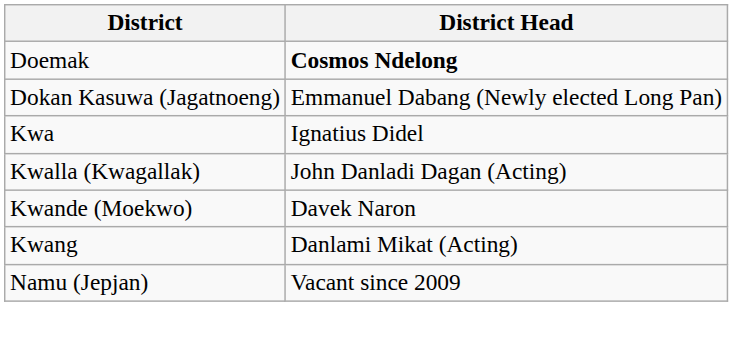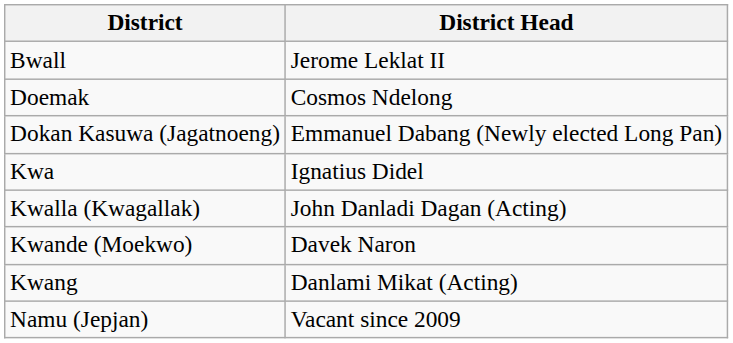 <table class="wikitable">
 <tr>
 <th>District</th>
 <th>District Head</th>
 </tr>
 <tr>
+<td>Bwall</td>
+<td>Jerome Leklat II</td>
+</tr>
+<tr>
 <td>Doemak</td>
-<td><strong>Cosmos Ndelong</strong></td>
+<td>Cosmos Ndelong</td>
 </tr>
 <tr>
 <td>Dokan Kasuwa (Jagatnoeng)</td>
 <td Emmanuel Dabang (Newly elected Long>Emmanuel Dabang (Newly elected Long Pan)</td>
 </tr>
 <tr>
 <td>Kwa</td>
 <td>Ignatius Didel</td>
 </tr>
 <tr>
 <td>Kwalla (Kwagallak)</td>
 <td>John Danladi Dagan (Acting)</td>
 </tr>
 <tr>
 <td>Kwande (Moekwo)</td>
 <td>Davek Naron</td>
 </tr>
 <tr>
 <td>Kwang</td>
 <td>Danlami Mikat (Acting)</td>
 </tr>
 <tr>
 <td>Namu (Jepjan)</td>
 <td>Vacant since 2009</td>
 </tr>
 </table>
